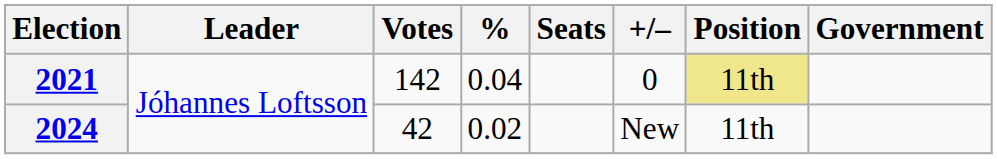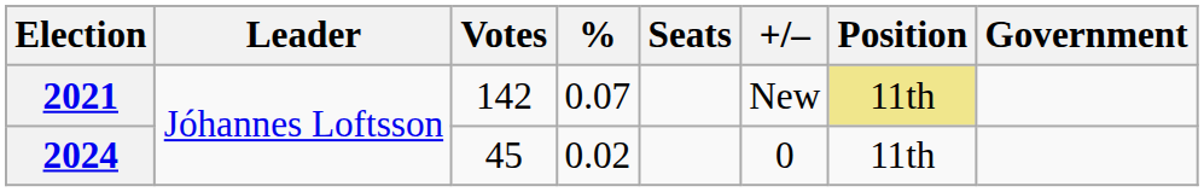 <table class="wikitable" style="text-align: center;">
 <tr>
 <th>Election</th>
 <th>Leader</th>
 <th>Votes</th>
 <th>%</th>
 <th>Seats</th>
 <th>+/–</th>
 <th>Position</th>
 <th>Government</th>
 </tr>
 <tr>
 <th><a href='#'>2021</a></th>
 <td rowspan=2><a href='#'>Jóhannes Loftsson</a></td>
 <td>142</td>
-<td>0.04</td>
+<td>0.07</td>
 <td></td>
-<td> 0</td>
+<td>New</td>
 <td style="background: khaki;"> 11th</td>
 <td></td>
 </tr>
 <tr>
 <th><a href='#'>2024</a></th>
-<td>42</td>
+<td>45</td>
 <td>0.02</td>
 <td></td>
-<td>New</td>
+<td> 0</td>
 <td> 11th</td>
 <td></td>
 </tr>
 </table>
